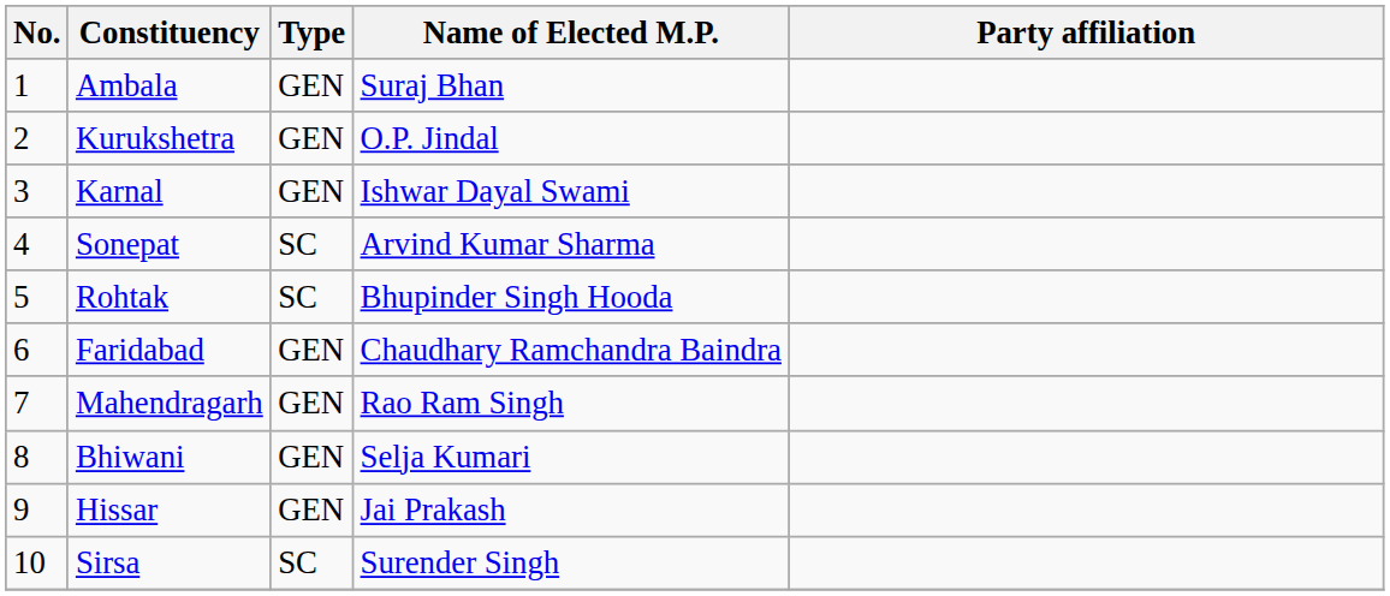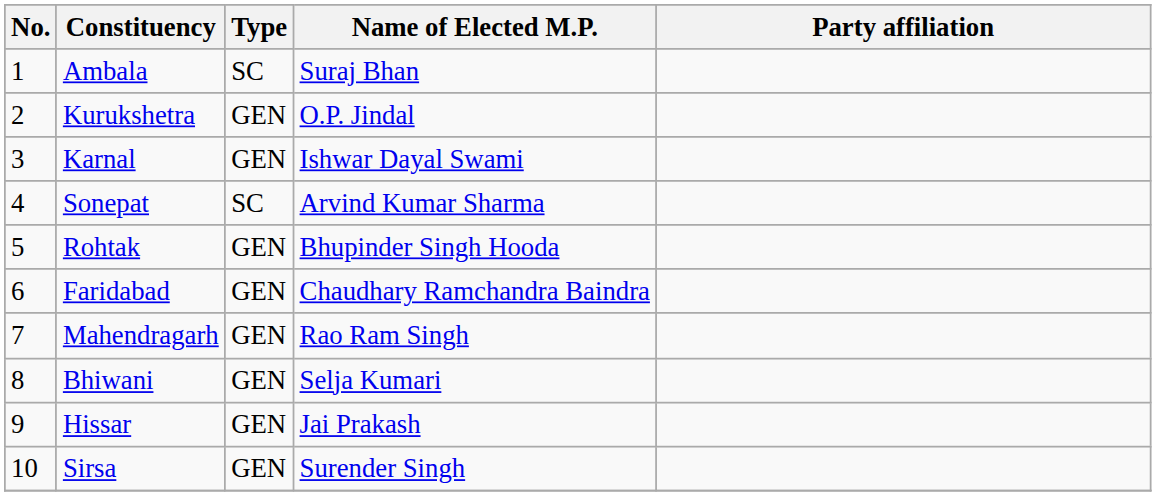 <table class="wikitable" style="font-size:95%;">
 <tr>
 <th>No.</th>
 <th>Constituency</th>
 <th>Type</th>
 <th>Name of Elected M.P.</th>
 <th colspan="2" style="width:18em">Party affiliation</th>
 </tr>
 <tr>
 <td>1</td>
 <td><a href='#'>Ambala</a></td>
-<td>GEN</td>
+<td>SC</td>
 <td><a href='#'>Suraj Bhan</a></td>
 <td></td>
 </tr>
 <tr>
 <td>2</td>
 <td><a href='#'>Kurukshetra</a></td>
 <td>GEN</td>
 <td><a href='#'>O.P. Jindal</a></td>
 <td></td>
 </tr>
 <tr>
 <td>3</td>
 <td><a href='#'>Karnal</a></td>
 <td>GEN</td>
 <td><a href='#'>Ishwar Dayal Swami</a></td>
 <td></td>
 </tr>
 <tr>
 <td>4</td>
 <td><a href='#'>Sonepat</a></td>
 <td>SC</td>
 <td><a href='#'>Arvind Kumar Sharma</a></td>
 <td></td>
 </tr>
 <tr>
 <td>5</td>
 <td><a href='#'>Rohtak</a></td>
-<td>SC</td>
+<td>GEN</td>
 <td><a href='#'>Bhupinder Singh Hooda</a></td>
 <td></td>
 </tr>
 <tr>
 <td>6</td>
 <td><a href='#'>Faridabad</a></td>
 <td>GEN</td>
 <td><a href='#'>Chaudhary Ramchandra Baindra</a></td>
 <td></td>
 </tr>
 <tr>
 <td>7</td>
 <td><a href='#'>Mahendragarh</a></td>
 <td>GEN</td>
 <td><a href='#'>Rao Ram Singh</a></td>
 </tr>
 <tr>
 <td>8</td>
 <td><a href='#'>Bhiwani</a></td>
 <td>GEN</td>
 <td><a href='#'>Selja Kumari</a></td>
 <td></td>
 </tr>
 <tr>
 <td>9</td>
 <td><a href='#'>Hissar</a></td>
 <td>GEN</td>
 <td><a href='#'>Jai Prakash</a></td>
 </tr>
 <tr>
 <td>10</td>
 <td><a href='#'>Sirsa</a></td>
-<td>SC</td>
+<td>GEN</td>
 <td><a href='#'>Surender Singh</a></td>
 <td></td>
 </tr>
 <tr>
 </tr>
 </table>
